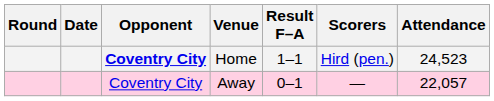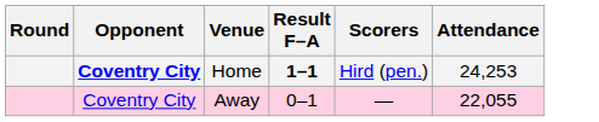 <table class="wikitable sortable" style="text-align:center;">
 <tr>
 <th>Round</th>
-<th>Date</th>
 <th>Opponent</th>
 <th>Venue</th>
 <th>Result<br>F–A</th>
 <th class=unsortable>Scorers</th>
 <th>Attendance</th>
 </tr>
 <tr bgcolor="#f3f3f3">
 <td></td>
-<td></td>
 <td><strong><a href='#'>Coventry City</a></strong></td>
 <td>Home</td>
-<td>1–1</td>
+<td><strong>1–1</strong></td>
 <td><a href='#'>Hird</a> (<a href='#'>pen.</a>)</td>
-<td>24,523</td>
+<td>24,253</td>
 </tr>
 <tr bgcolor="#ffd0e3">
-<td></td>
 <td></td>
 <td><a href='#'>Coventry City</a></td>
 <td>Away</td>
 <td>0–1</td>
 <td>—</td>
-<td>22,057</td>
+<td>22,055</td>
 </tr>
 </table>
